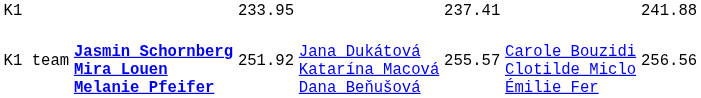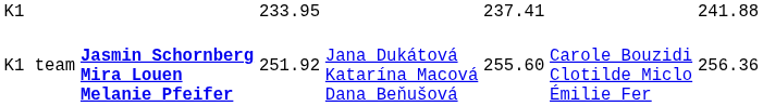 <table>
 <tr>
 <td>K1</td>
 <td></td>
 <td>233.95</td>
 <td></td>
 <td>237.41</td>
 <td></td>
 <td>241.88</td>
 </tr>
 <tr>
 <td>K1 team</td>
 <td><strong><br><a href='#'>Jasmin Schornberg</a><br><a href='#'>Mira Louen</a><br><a href='#'>Melanie Pfeifer</a></strong></td>
 <td>251.92</td>
 <td><br><a href='#'>Jana Dukátová</a><br><a href='#'>Katarína Macová</a><br><a href='#'>Dana Beňušová</a></td>
-<td>255.57</td>
+<td>255.60</td>
 <td><br><a href='#'>Carole Bouzidi</a><br><a href='#'>Clotilde Miclo</a><br><a href='#'>Émilie Fer</a></td>
-<td>256.56</td>
+<td>256.36</td>
 </tr>
 </table>
